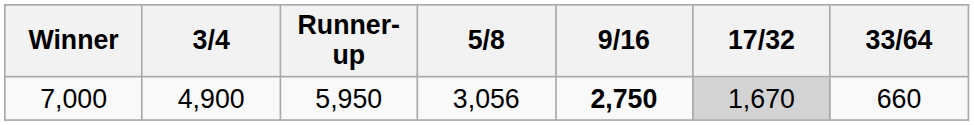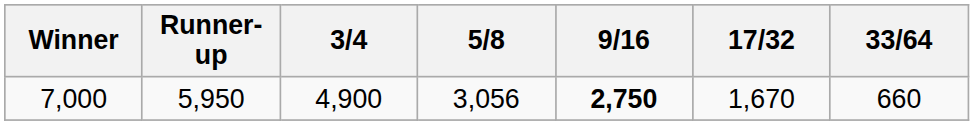 <table class="wikitable" style="text-align:center">
 <tr>
 <th width="75">Winner</th>
+<th width="75">Runner-up</th>
 <th width="75">3/4</th>
-<th width="75">Runner-up</th>
 <th width="75">5/8</th>
 <th width="75">9/16</th>
 <th width="75">17/32</th>
 <th width="75">33/64</th>
 </tr>
 <tr>
 <td>7,000</td>
+<td>5,950</td>
 <td>4,900</td>
-<td>5,950</td>
 <td>3,056</td>
 <td><strong>2,750</strong></td>
-<td style="background: lightgrey;">1,670</td>
+<td>1,670</td>
 <td>660</td>
 </tr>
 </table>
